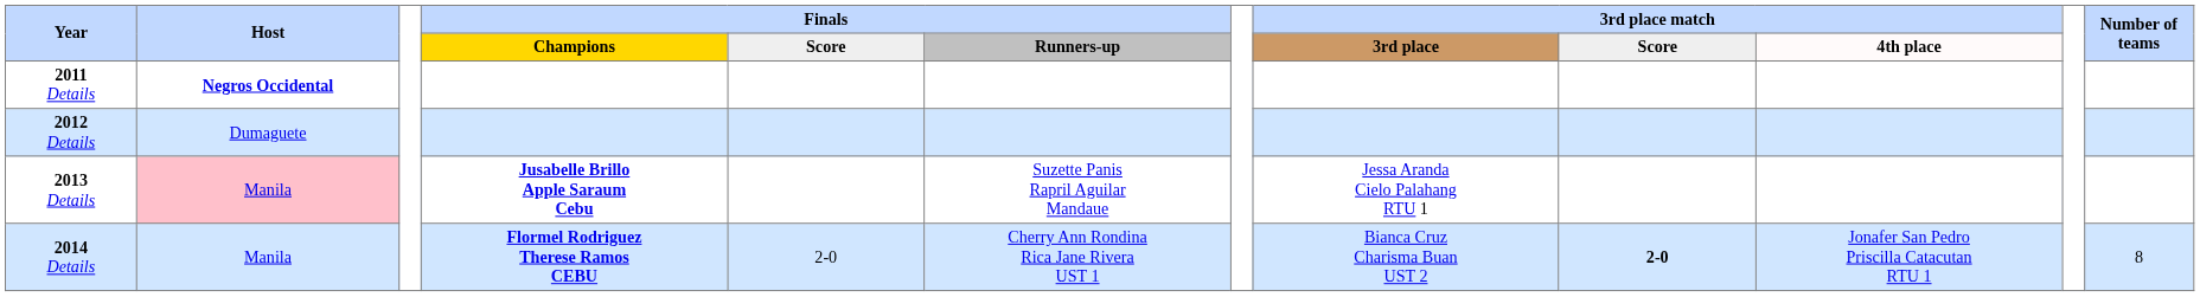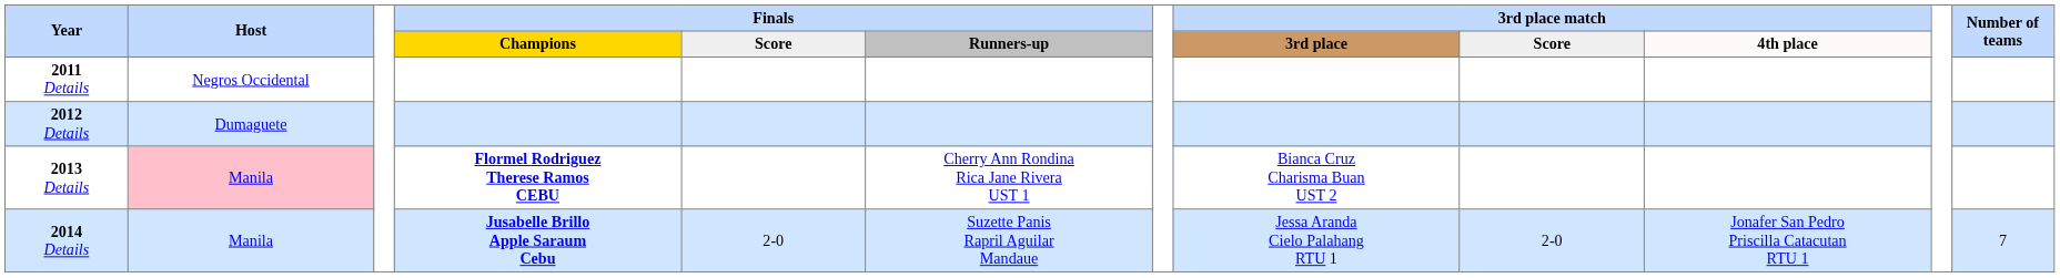 <table border=1 style="border-collapse: collapse; font-size:90%; text-align: center" cellpadding=3 cellspacing=0 width=95%>
 <tr bgcolor=#c1d8ff>
 <th rowspan=2 width=6%>Year</th>
 <th rowspan=2 width=12%>Host</th>
 <th width=1% rowspan=12 bgcolor=#ffffff></th>
 <th colspan=3>Finals</th>
 <th width=1% rowspan=12 bgcolor=#ffffff></th>
 <th colspan=3>3rd place match</th>
 <th width=1% rowspan=12 bgcolor=#ffffff></th>
 <th rowspan=2 width=5%>Number of teams</th>
 </tr>
 <tr bgcolor=#efefef>
 <th width=14% bgcolor=#ffd700>Champions</th>
 <th width=9%>Score</th>
 <th width=14% bgcolor=#c0c0c0>Runners-up</th>
 <th width=14% bgcolor=#cc9966>3rd place</th>
 <th width=9%>Score</th>
 <th width=14% bgcolor=#fffafa>4th place</th>
 </tr>
 <tr>
 <td><strong>2011</strong><br><em><a href='#'>Details</a></em></td>
-<td><strong><a href='#'>Negros Occidental</a></strong></td>
+<td><a href='#'>Negros Occidental</a></td>
 <td></td>
 <td></td>
 <td></td>
 <td></td>
 <td></td>
 <td></td>
 <td></td>
 </tr>
 <tr bgcolor=#d0e6ff>
 <td><strong>2012</strong><br><em><a href='#'>Details</a></em></td>
 <td><a href='#'>Dumaguete</a></td>
 <td></td>
 <td></td>
 <td></td>
 <td></td>
 <td></td>
 <td></td>
 <td></td>
 </tr>
 <tr>
 <td><strong>2013</strong><br><em><a href='#'>Details</a></em></td>
 <td style="background: pink;"><a href='#'>Manila</a></td>
-<td><strong><a href='#'>Jusabelle Brillo</a><br><a href='#'>Apple Saraum</a></strong><br><strong><a href='#'>Cebu</a></strong></td>
+<td><strong><a href='#'>Flormel Rodriguez</a></strong><br><strong><a href='#'>Therese Ramos</a></strong><br><strong><a href='#'>CEBU</a></strong></td>
 <td></td>
-<td><a href='#'>Suzette Panis</a><br><a href='#'>Rapril Aguilar</a><br><a href='#'>Mandaue</a></td>
-<td><a href='#'>Jessa Aranda</a><br><a href='#'>Cielo Palahang</a><br><a href='#'>RTU</a> 1</td>
+<td><a href='#'>Cherry Ann Rondina</a><br><a href='#'>Rica Jane Rivera</a><br><a href='#'>UST 1</a></td>
+<td><a href='#'>Bianca Cruz</a><br><a href='#'>Charisma Buan</a><br><a href='#'>UST 2</a></td>
 <td></td>
 <td></td>
 <td></td>
 </tr>
 <tr bgcolor=#d0e6ff>
 <td><strong>2014</strong><br><em><a href='#'>Details</a></em></td>
 <td><a href='#'>Manila</a></td>
-<td><strong><a href='#'>Flormel Rodriguez</a></strong><br><strong><a href='#'>Therese Ramos</a></strong><br><strong><a href='#'>CEBU</a></strong></td>
+<td><strong><a href='#'>Jusabelle Brillo</a><br><a href='#'>Apple Saraum</a></strong><br><strong><a href='#'>Cebu</a></strong></td>
 <td>2-0</td>
-<td><a href='#'>Cherry Ann Rondina</a><br><a href='#'>Rica Jane Rivera</a><br><a href='#'>UST 1</a></td>
-<td><a href='#'>Bianca Cruz</a><br><a href='#'>Charisma Buan</a><br><a href='#'>UST 2</a></td>
-<td><strong>2-0</strong></td>
+<td><a href='#'>Suzette Panis</a><br><a href='#'>Rapril Aguilar</a><br><a href='#'>Mandaue</a></td>
+<td><a href='#'>Jessa Aranda</a><br><a href='#'>Cielo Palahang</a><br><a href='#'>RTU</a> 1</td>
+<td>2-0</td>
 <td><a href='#'>Jonafer San Pedro</a><br><a href='#'>Priscilla Catacutan</a><br><a href='#'>RTU 1</a></td>
-<td>8</td>
+<td>7</td>
 </tr>
 </table>
